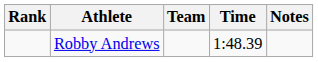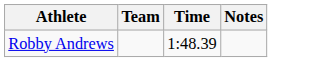 <table class="wikitable sortable">
 <tr>
-<th>Rank</th>
 <th>Athlete</th>
 <th>Team</th>
 <th>Time</th>
 <th>Notes</th>
 </tr>
 <tr>
-<td align=center></td>
 <td><a href='#'>Robby Andrews</a></td>
 <td></td>
 <td>1:48.39</td>
 <td></td>
 </tr>
 </table>
